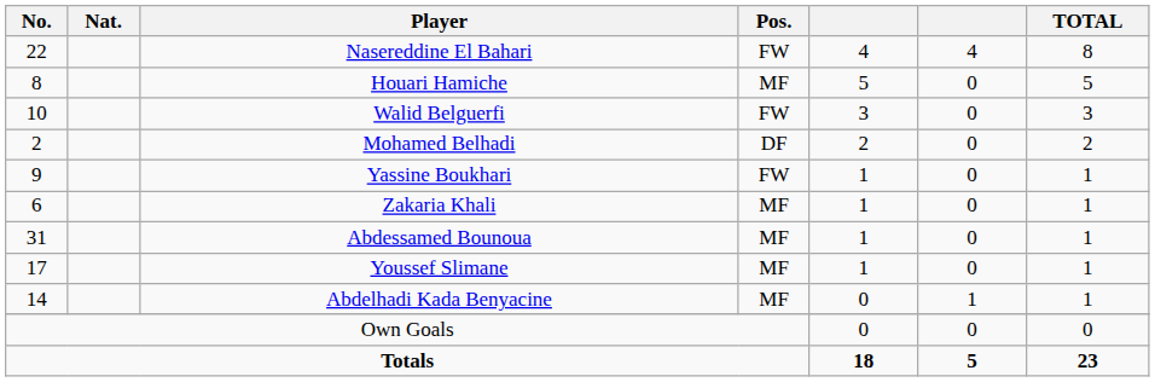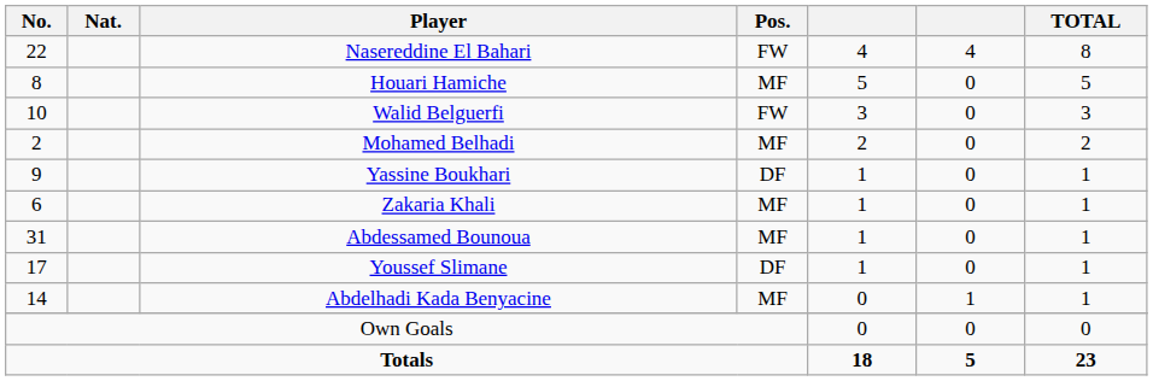 <table class="wikitable sortable alternance"  style="font-size:85%; text-align:center; line-height:14px; width:60%;">
 <tr>
 <th width=10>No.</th>
 <th width=10>Nat.</th>
 <th scope="col" style="width:250px;">Player</th>
 <th width=10>Pos.</th>
 <th width=40></th>
 <th width=40></th>
 <th width=10>TOTAL</th>
 </tr>
 <tr>
 <td>22</td>
 <td></td>
 <td><a href='#'>Nasereddine El Bahari</a></td>
 <td>FW</td>
 <td>4</td>
 <td>4</td>
 <td>8</td>
 </tr>
 <tr>
 <td>8</td>
 <td></td>
 <td><a href='#'>Houari Hamiche</a></td>
 <td>MF</td>
 <td>5</td>
 <td>0</td>
 <td>5</td>
 </tr>
 <tr>
 <td>10</td>
 <td></td>
 <td><a href='#'>Walid Belguerfi</a></td>
 <td>FW</td>
 <td>3</td>
 <td>0</td>
 <td>3</td>
 </tr>
 <tr>
 <td>2</td>
 <td></td>
 <td><a href='#'>Mohamed Belhadi</a></td>
-<td>DF</td>
+<td>MF</td>
 <td>2</td>
 <td>0</td>
 <td>2</td>
 </tr>
 <tr>
 <td>9</td>
 <td></td>
 <td><a href='#'>Yassine Boukhari</a></td>
-<td>FW</td>
+<td>DF</td>
 <td>1</td>
 <td>0</td>
 <td>1</td>
 </tr>
 <tr>
 <td>6</td>
 <td></td>
 <td><a href='#'>Zakaria Khali</a></td>
 <td>MF</td>
 <td>1</td>
 <td>0</td>
 <td>1</td>
 </tr>
 <tr>
 <td>31</td>
 <td></td>
 <td><a href='#'>Abdessamed Bounoua</a></td>
 <td>MF</td>
 <td>1</td>
 <td>0</td>
 <td>1</td>
 </tr>
 <tr>
 <td>17</td>
 <td></td>
 <td><a href='#'>Youssef Slimane</a></td>
-<td>MF</td>
+<td>DF</td>
 <td>1</td>
 <td>0</td>
 <td>1</td>
 </tr>
 <tr>
 <td>14</td>
 <td></td>
 <td><a href='#'>Abdelhadi Kada Benyacine</a></td>
 <td>MF</td>
 <td>0</td>
 <td>1</td>
 <td>1</td>
 </tr>
 <tr>
 </tr>
 <tr class="sortbottom">
 <td colspan="4">Own Goals</td>
 <td>0</td>
 <td>0</td>
 <td>0</td>
 </tr>
 <tr class="sortbottom">
 <td colspan="4"><strong>Totals</strong></td>
 <td><strong>18</strong></td>
 <td><strong>5</strong></td>
 <td><strong>23</strong></td>
 </tr>
 </table>
